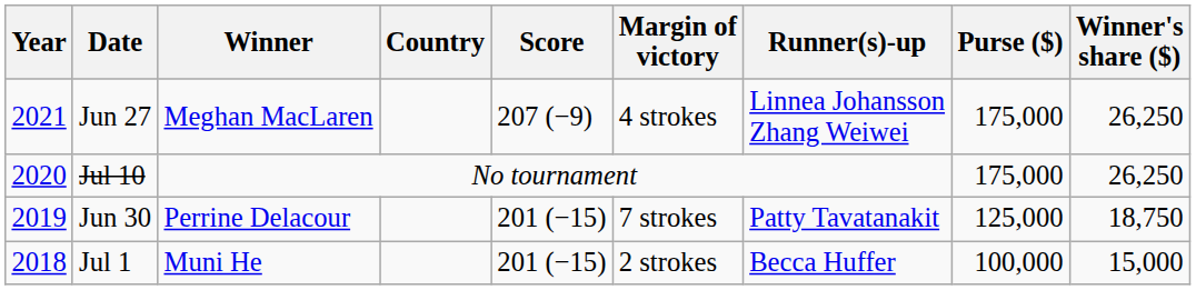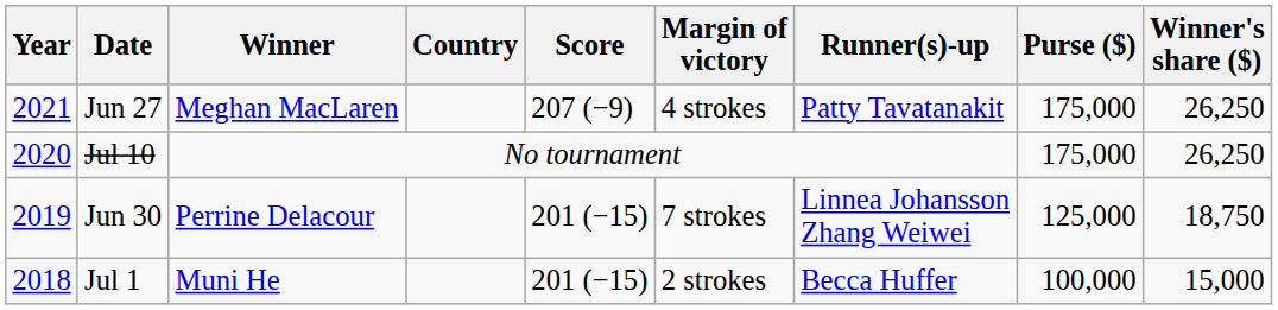 <table class="wikitable">
 <tr>
 <th>Year</th>
 <th>Date</th>
 <th>Winner</th>
 <th>Country</th>
 <th>Score</th>
 <th>Margin of<br>victory</th>
 <th>Runner(s)-up</th>
 <th>Purse ($)</th>
 <th>Winner's<br>share ($)</th>
 </tr>
 <tr>
 <td><a href='#'>2021</a></td>
 <td>Jun 27</td>
 <td><a href='#'>Meghan MacLaren</a></td>
 <td></td>
 <td>207 (−9)</td>
 <td>4 strokes</td>
-<td> <a href='#'>Linnea Johansson</a><br> <a href='#'>Zhang Weiwei</a></td>
+<td> <a href='#'>Patty Tavatanakit</a></td>
 <td align=right>175,000</td>
 <td align=right>26,250</td>
 </tr>
 <tr>
 <td><a href='#'>2020</a></td>
 <td><s>Jul 10</s></td>
 <td colspan=5 align=center><em>No tournament</em></td>
 <td align=right>175,000</td>
 <td align=right>26,250</td>
 </tr>
 <tr>
 <td><a href='#'>2019</a></td>
 <td>Jun 30</td>
 <td><a href='#'>Perrine Delacour</a></td>
 <td></td>
 <td>201 (−15)</td>
 <td>7 strokes</td>
-<td> <a href='#'>Patty Tavatanakit</a></td>
+<td> <a href='#'>Linnea Johansson</a><br> <a href='#'>Zhang Weiwei</a></td>
 <td align=right>125,000</td>
 <td align=right>18,750</td>
 </tr>
 <tr>
 <td><a href='#'>2018</a></td>
 <td>Jul 1</td>
 <td><a href='#'>Muni He</a></td>
 <td></td>
 <td>201 (−15)</td>
 <td>2 strokes</td>
 <td> <a href='#'>Becca Huffer</a></td>
 <td align=right>100,000</td>
 <td align=right>15,000</td>
 </tr>
 </table>
